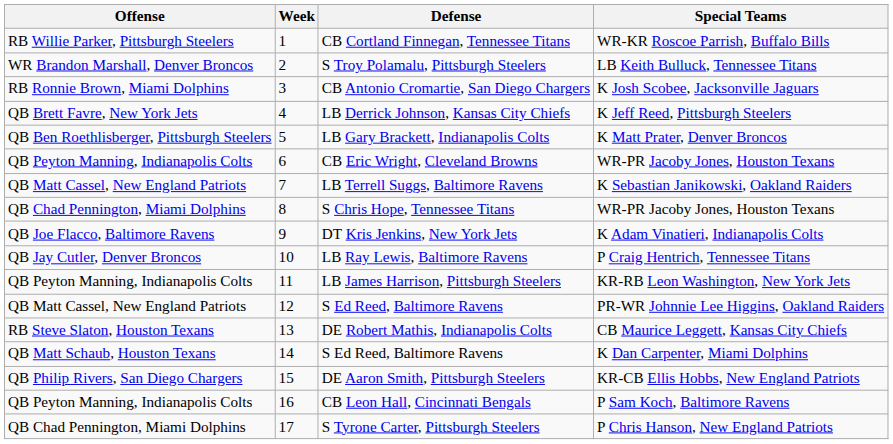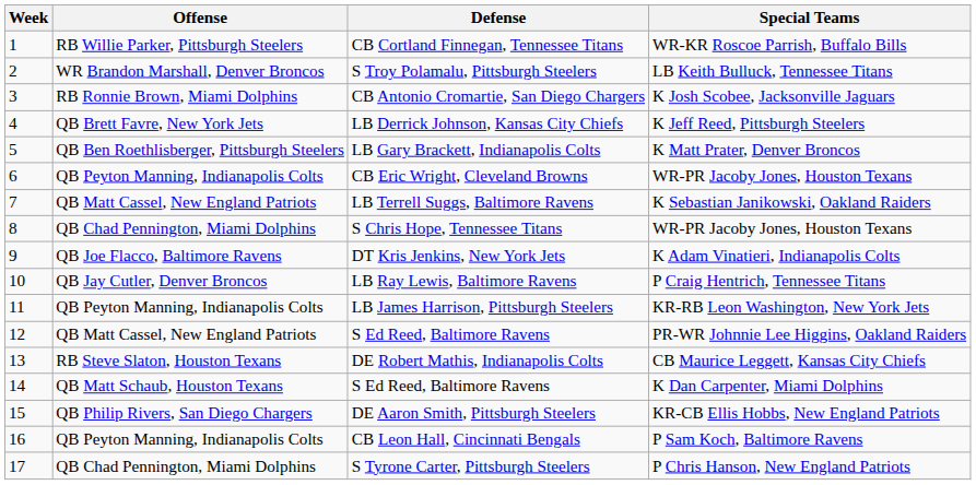 <table class="wikitable">
 <tr>
+<th width=>Week</th>
 <th width=>Offense</th>
-<th width=>Week</th>
 <th width=>Defense</th>
 <th width=>Special Teams</th>
 </tr>
 <tr>
+<td>1</td>
 <td>RB <a href='#'>Willie Parker</a>, <a href='#'>Pittsburgh Steelers</a></td>
-<td>1</td>
 <td>CB <a href='#'>Cortland Finnegan</a>, <a href='#'>Tennessee Titans</a></td>
 <td>WR-KR <a href='#'>Roscoe Parrish</a>, <a href='#'>Buffalo Bills</a></td>
 </tr>
 <tr>
+<td>2</td>
 <td>WR <a href='#'>Brandon Marshall</a>, <a href='#'>Denver Broncos</a></td>
-<td>2</td>
 <td>S <a href='#'>Troy Polamalu</a>, <a href='#'>Pittsburgh Steelers</a></td>
 <td>LB <a href='#'>Keith Bulluck</a>, <a href='#'>Tennessee Titans</a></td>
 </tr>
 <tr>
+<td>3</td>
 <td>RB <a href='#'>Ronnie Brown</a>, <a href='#'>Miami Dolphins</a></td>
-<td>3</td>
 <td>CB <a href='#'>Antonio Cromartie</a>, <a href='#'>San Diego Chargers</a></td>
 <td>K <a href='#'>Josh Scobee</a>, <a href='#'>Jacksonville Jaguars</a></td>
 </tr>
 <tr>
+<td>4</td>
 <td>QB <a href='#'>Brett Favre</a>, <a href='#'>New York Jets</a></td>
-<td>4</td>
 <td>LB <a href='#'>Derrick Johnson</a>, <a href='#'>Kansas City Chiefs</a></td>
 <td>K <a href='#'>Jeff Reed</a>, <a href='#'>Pittsburgh Steelers</a></td>
 </tr>
 <tr>
+<td>5</td>
 <td>QB <a href='#'>Ben Roethlisberger</a>, <a href='#'>Pittsburgh Steelers</a></td>
-<td>5</td>
 <td>LB <a href='#'>Gary Brackett</a>, <a href='#'>Indianapolis Colts</a></td>
 <td>K <a href='#'>Matt Prater</a>, <a href='#'>Denver Broncos</a></td>
 </tr>
 <tr>
+<td>6</td>
 <td>QB <a href='#'>Peyton Manning</a>, <a href='#'>Indianapolis Colts</a></td>
-<td>6</td>
 <td>CB <a href='#'>Eric Wright</a>, <a href='#'>Cleveland Browns</a></td>
 <td>WR-PR <a href='#'>Jacoby Jones</a>, <a href='#'>Houston Texans</a></td>
 </tr>
 <tr>
+<td>7</td>
 <td>QB <a href='#'>Matt Cassel</a>, <a href='#'>New England Patriots</a></td>
-<td>7</td>
 <td>LB <a href='#'>Terrell Suggs</a>, <a href='#'>Baltimore Ravens</a></td>
 <td>K <a href='#'>Sebastian Janikowski</a>, <a href='#'>Oakland Raiders</a></td>
 </tr>
 <tr>
+<td>8</td>
 <td>QB <a href='#'>Chad Pennington</a>, <a href='#'>Miami Dolphins</a></td>
-<td>8</td>
 <td>S <a href='#'>Chris Hope</a>, <a href='#'>Tennessee Titans</a></td>
 <td>WR-PR Jacoby Jones, Houston Texans</td>
 </tr>
 <tr>
+<td>9</td>
 <td>QB <a href='#'>Joe Flacco</a>, <a href='#'>Baltimore Ravens</a></td>
-<td>9</td>
 <td>DT <a href='#'>Kris Jenkins</a>, <a href='#'>New York Jets</a></td>
 <td>K <a href='#'>Adam Vinatieri</a>, <a href='#'>Indianapolis Colts</a></td>
 </tr>
 <tr>
+<td>10</td>
 <td>QB <a href='#'>Jay Cutler</a>, <a href='#'>Denver Broncos</a></td>
-<td>10</td>
 <td>LB <a href='#'>Ray Lewis</a>, <a href='#'>Baltimore Ravens</a></td>
 <td>P <a href='#'>Craig Hentrich</a>, <a href='#'>Tennessee Titans</a></td>
 </tr>
 <tr>
+<td>11</td>
 <td>QB Peyton Manning, Indianapolis Colts</td>
-<td>11</td>
 <td>LB <a href='#'>James Harrison</a>, <a href='#'>Pittsburgh Steelers</a></td>
 <td>KR-RB <a href='#'>Leon Washington</a>, <a href='#'>New York Jets</a></td>
 </tr>
 <tr>
+<td>12</td>
 <td>QB Matt Cassel, New England Patriots</td>
-<td>12</td>
 <td>S <a href='#'>Ed Reed</a>, <a href='#'>Baltimore Ravens</a></td>
 <td>PR-WR <a href='#'>Johnnie Lee Higgins</a>, <a href='#'>Oakland Raiders</a></td>
 </tr>
 <tr>
+<td>13</td>
 <td>RB <a href='#'>Steve Slaton</a>, <a href='#'>Houston Texans</a></td>
-<td>13</td>
 <td>DE <a href='#'>Robert Mathis</a>, <a href='#'>Indianapolis Colts</a></td>
 <td>CB <a href='#'>Maurice Leggett</a>, <a href='#'>Kansas City Chiefs</a></td>
 </tr>
 <tr>
+<td>14</td>
 <td>QB <a href='#'>Matt Schaub</a>, <a href='#'>Houston Texans</a></td>
-<td>14</td>
 <td>S Ed Reed, Baltimore Ravens</td>
 <td>K <a href='#'>Dan Carpenter</a>, <a href='#'>Miami Dolphins</a></td>
 </tr>
 <tr>
+<td>15</td>
 <td>QB <a href='#'>Philip Rivers</a>, <a href='#'>San Diego Chargers</a></td>
-<td>15</td>
 <td>DE <a href='#'>Aaron Smith</a>, <a href='#'>Pittsburgh Steelers</a></td>
 <td>KR-CB <a href='#'>Ellis Hobbs</a>, <a href='#'>New England Patriots</a></td>
 </tr>
 <tr>
+<td>16</td>
 <td>QB Peyton Manning, Indianapolis Colts</td>
-<td>16</td>
 <td>CB <a href='#'>Leon Hall</a>, <a href='#'>Cincinnati Bengals</a></td>
 <td>P <a href='#'>Sam Koch</a>, <a href='#'>Baltimore Ravens</a></td>
 </tr>
 <tr>
+<td>17</td>
 <td>QB Chad Pennington, Miami Dolphins</td>
-<td>17</td>
 <td>S <a href='#'>Tyrone Carter</a>, <a href='#'>Pittsburgh Steelers</a></td>
 <td>P <a href='#'>Chris Hanson</a>, <a href='#'>New England Patriots</a></td>
 </tr>
 </table>
